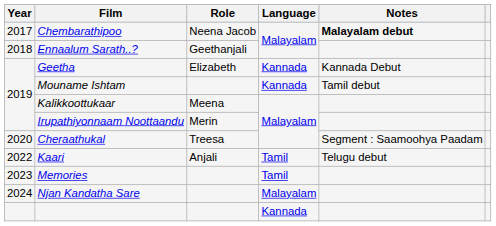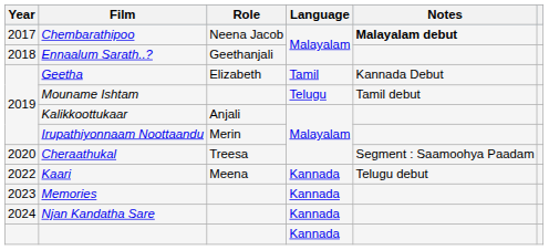 <table class="wikitable sortable" style="background:#f5f5f5;">
 <tr style="background:#B0C4DE;">
 <th>Year</th>
 <th>Film</th>
 <th>Role</th>
 <th>Language</th>
 <th>Notes</th>
 <th></th>
 </tr>
 <tr>
 <td>2017</td>
 <td><em><a href='#'>Chembarathipoo</a></em></td>
 <td>Neena Jacob</td>
 <td rowspan=2><a href='#'>Malayalam</a></td>
 <td><strong>Malayalam debut</strong></td>
 <td></td>
 </tr>
 <tr>
 <td>2018</td>
 <td><em><a href='#'>Ennaalum Sarath..?</a></em></td>
 <td>Geethanjali</td>
 <td></td>
 <td></td>
 </tr>
 <tr>
 <td rowspan=4>2019</td>
 <td><em><a href='#'>Geetha</a></em></td>
 <td>Elizabeth</td>
-<td><a href='#'>Kannada</a></td>
+<td><a href='#'>Tamil</a></td>
 <td>Kannada Debut</td>
 <td></td>
 </tr>
 <tr>
 <td><em>Mouname Ishtam</em></td>
 <td></td>
-<td><a href='#'>Kannada</a></td>
+<td><a href='#'>Telugu</a></td>
 <td>Tamil debut</td>
 <td></td>
 </tr>
 <tr>
 <td><em>Kalikkoottukaar</em></td>
-<td>Meena</td>
+<td>Anjali</td>
 <td rowspan=3><a href='#'>Malayalam</a></td>
 <td></td>
 <td></td>
 </tr>
 <tr>
 <td><em><a href='#'>Irupathiyonnaam Noottaandu</a></em></td>
 <td>Merin</td>
 <td></td>
 <td></td>
 </tr>
 <tr>
 <td>2020</td>
 <td><em><a href='#'>Cheraathukal</a></em></td>
 <td>Treesa</td>
 <td>Segment : Saamoohya Paadam</td>
 <td></td>
 </tr>
 <tr>
 <td>2022</td>
 <td><em><a href='#'>Kaari</a></em></td>
-<td>Anjali</td>
-<td><a href='#'>Tamil</a></td>
+<td>Meena</td>
+<td><a href='#'>Kannada</a></td>
 <td>Telugu debut</td>
 <td></td>
 </tr>
 <tr>
 <td>2023</td>
 <td><em><a href='#'>Memories</a></em></td>
 <td></td>
-<td><a href='#'>Tamil</a></td>
+<td><a href='#'>Kannada</a></td>
 <td></td>
 <td></td>
 </tr>
 <tr>
 <td>2024</td>
 <td><em><a href='#'>Njan Kandatha Sare</a></em></td>
 <td></td>
-<td><a href='#'>Malayalam</a></td>
+<td><a href='#'>Kannada</a></td>
 <td></td>
 <td></td>
 </tr>
 <tr>
 <td></td>
 <td></td>
 <td></td>
 <td><a href='#'>Kannada</a></td>
 <td></td>
 <td></td>
 </tr>
 </table>
